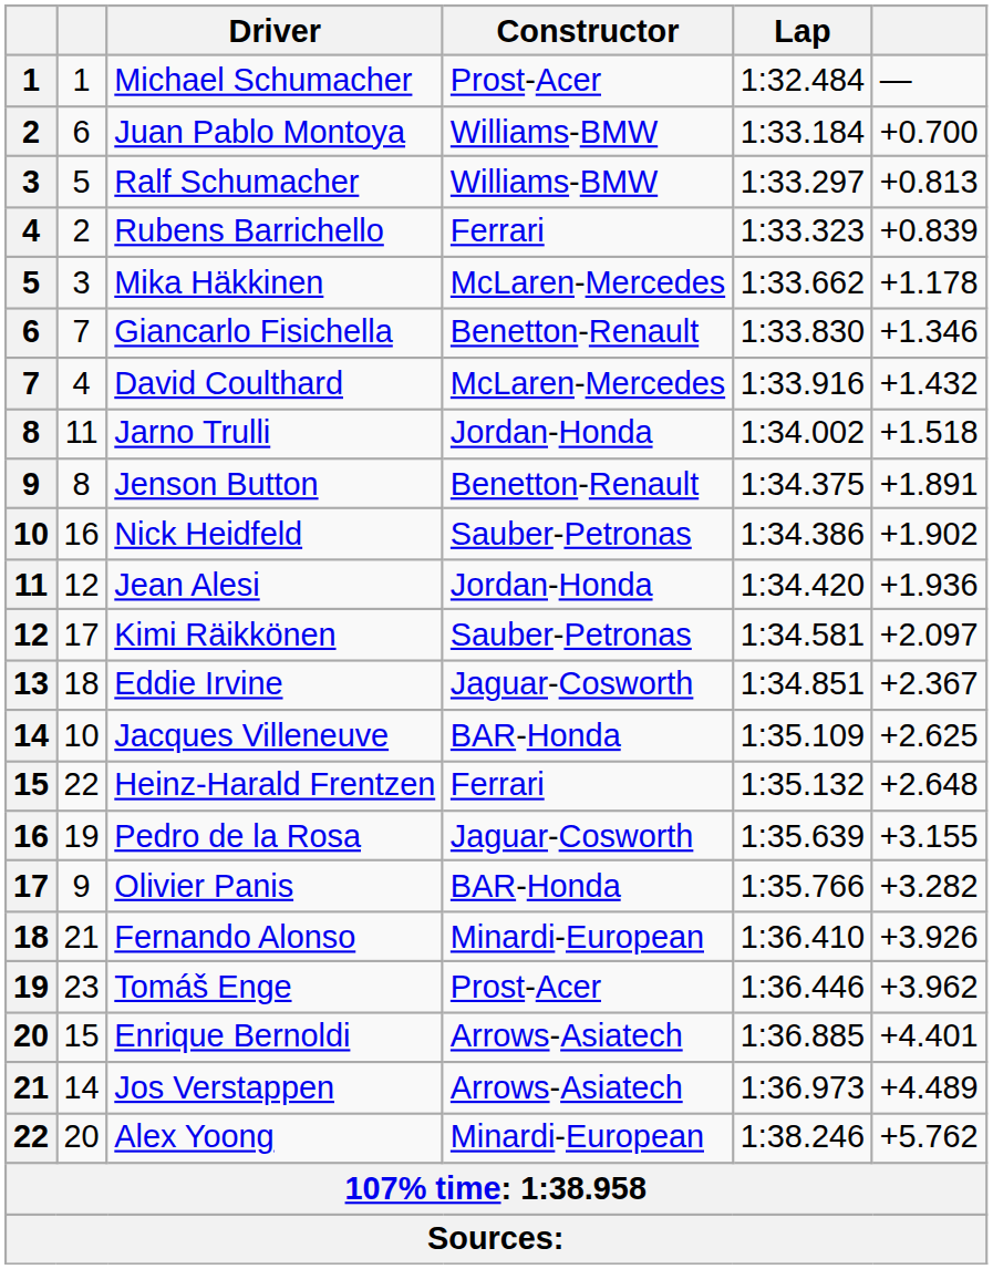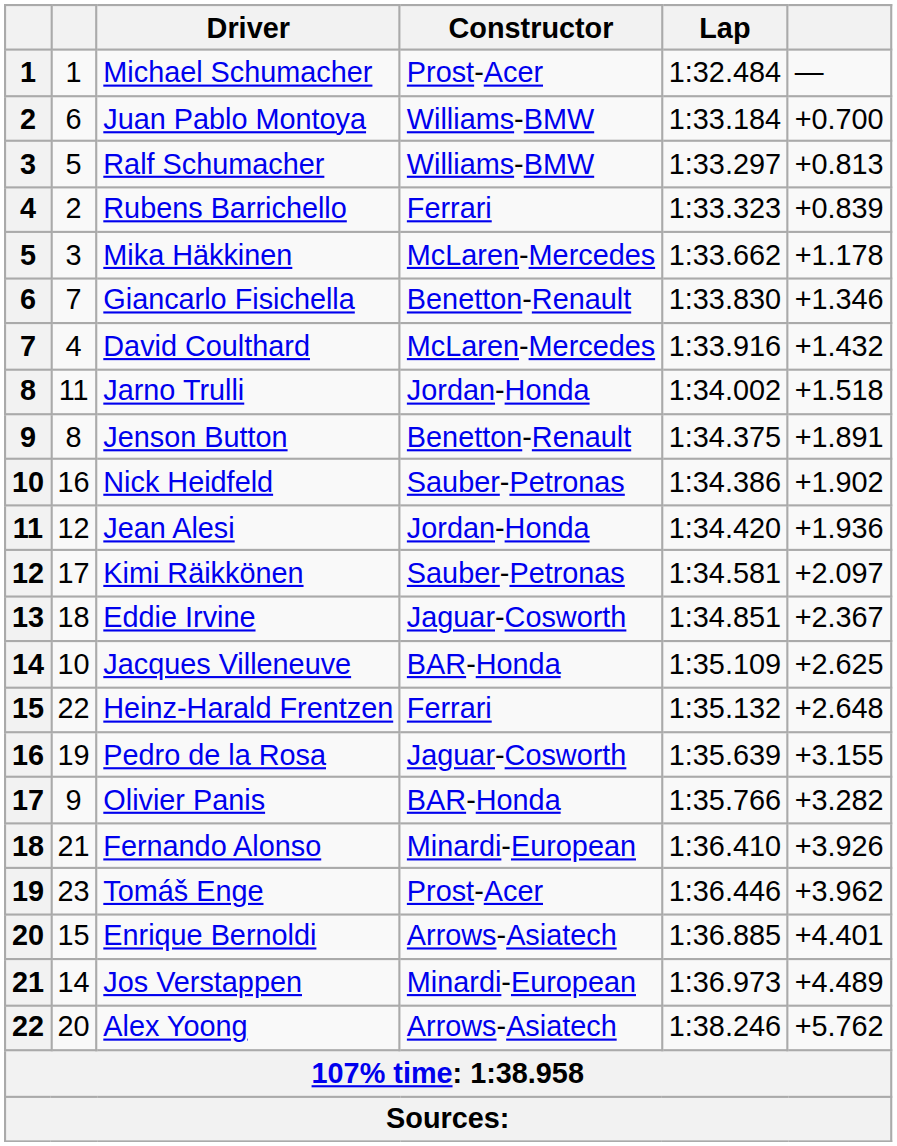 <table class="wikitable sortable" style="font-size: 85%;">
 <tr>
 <th scope="col"></th>
 <th scope="col"></th>
 <th scope="col">Driver</th>
 <th scope="col">Constructor</th>
 <th scope="col">Lap</th>
 <th scope="col"></th>
 </tr>
 <tr>
 <th scope="row">1</th>
 <td align="center">1</td>
 <td data-sort-value="SCHM"> <a href='#'>Michael Schumacher</a></td>
 <td><a href='#'>Prost</a>-<a href='#'>Acer</a></td>
 <td>1:32.484</td>
 <td>—</td>
 </tr>
 <tr>
 <th scope="row">2</th>
 <td align="center">6</td>
 <td data-sort-value="MON"> <a href='#'>Juan Pablo Montoya</a></td>
 <td><a href='#'>Williams</a>-<a href='#'>BMW</a></td>
 <td>1:33.184</td>
 <td>+0.700</td>
 </tr>
 <tr>
 <th scope="row">3</th>
 <td align="center">5</td>
 <td data-sort-value="SCHR"> <a href='#'>Ralf Schumacher</a></td>
 <td><a href='#'>Williams</a>-<a href='#'>BMW</a></td>
 <td>1:33.297</td>
 <td>+0.813</td>
 </tr>
 <tr>
 <th scope="row">4</th>
 <td align="center">2</td>
 <td data-sort-value="BAR"> <a href='#'>Rubens Barrichello</a></td>
 <td><a href='#'>Ferrari</a></td>
 <td>1:33.323</td>
 <td>+0.839</td>
 </tr>
 <tr>
 <th scope="row">5</th>
 <td align="center">3</td>
 <td data-sort-value="HAK"> <a href='#'>Mika Häkkinen</a></td>
 <td><a href='#'>McLaren</a>-<a href='#'>Mercedes</a></td>
 <td>1:33.662</td>
 <td>+1.178</td>
 </tr>
 <tr>
 <th scope="row">6</th>
 <td align="center">7</td>
 <td data-sort-value="FIS"> <a href='#'>Giancarlo Fisichella</a></td>
 <td><a href='#'>Benetton</a>-<a href='#'>Renault</a></td>
 <td>1:33.830</td>
 <td>+1.346</td>
 </tr>
 <tr>
 <th scope="row">7</th>
 <td align="center">4</td>
 <td data-sort-value="COU"> <a href='#'>David Coulthard</a></td>
 <td><a href='#'>McLaren</a>-<a href='#'>Mercedes</a></td>
 <td>1:33.916</td>
 <td>+1.432</td>
 </tr>
 <tr>
 <th scope="row">8</th>
 <td align="center">11</td>
 <td data-sort-value="TRU"> <a href='#'>Jarno Trulli</a></td>
 <td><a href='#'>Jordan</a>-<a href='#'>Honda</a></td>
 <td>1:34.002</td>
 <td>+1.518</td>
 </tr>
 <tr>
 <th scope="row">9</th>
 <td align="center">8</td>
 <td data-sort-value="BUT"> <a href='#'>Jenson Button</a></td>
 <td><a href='#'>Benetton</a>-<a href='#'>Renault</a></td>
 <td>1:34.375</td>
 <td>+1.891</td>
 </tr>
 <tr>
 <th scope="row">10</th>
 <td align="center">16</td>
 <td data-sort-value="HEI"> <a href='#'>Nick Heidfeld</a></td>
 <td><a href='#'>Sauber</a>-<a href='#'>Petronas</a></td>
 <td>1:34.386</td>
 <td>+1.902</td>
 </tr>
 <tr>
 <th scope="row">11</th>
 <td align="center">12</td>
 <td data-sort-value="ALE"> <a href='#'>Jean Alesi</a></td>
 <td><a href='#'>Jordan</a>-<a href='#'>Honda</a></td>
 <td>1:34.420</td>
 <td>+1.936</td>
 </tr>
 <tr>
 <th scope="row">12</th>
 <td align="center">17</td>
 <td data-sort-value="RAI"> <a href='#'>Kimi Räikkönen</a></td>
 <td><a href='#'>Sauber</a>-<a href='#'>Petronas</a></td>
 <td>1:34.581</td>
 <td>+2.097</td>
 </tr>
 <tr>
 <th scope="row">13</th>
 <td align="center">18</td>
 <td data-sort-value="IRV"> <a href='#'>Eddie Irvine</a></td>
 <td><a href='#'>Jaguar</a>-<a href='#'>Cosworth</a></td>
 <td>1:34.851</td>
 <td>+2.367</td>
 </tr>
 <tr>
 <th scope="row">14</th>
 <td align="center">10</td>
 <td data-sort-value="VIL"> <a href='#'>Jacques Villeneuve</a></td>
 <td><a href='#'>BAR</a>-<a href='#'>Honda</a></td>
 <td>1:35.109</td>
 <td>+2.625</td>
 </tr>
 <tr>
 <th scope="row">15</th>
 <td align="center">22</td>
 <td data-sort-value="FRE"> <a href='#'>Heinz-Harald Frentzen</a></td>
 <td><a href='#'>Ferrari</a></td>
 <td>1:35.132</td>
 <td>+2.648</td>
 </tr>
 <tr>
 <th scope="row">16</th>
 <td align="center">19</td>
 <td data-sort-value="DEL"> <a href='#'>Pedro de la Rosa</a></td>
 <td><a href='#'>Jaguar</a>-<a href='#'>Cosworth</a></td>
 <td>1:35.639</td>
 <td>+3.155</td>
 </tr>
 <tr>
 <th scope="row">17</th>
 <td align="center">9</td>
 <td data-sort-value="PAN"> <a href='#'>Olivier Panis</a></td>
 <td><a href='#'>BAR</a>-<a href='#'>Honda</a></td>
 <td>1:35.766</td>
 <td>+3.282</td>
 </tr>
 <tr>
 <th scope="row">18</th>
 <td align="center">21</td>
 <td data-sort-value="ALO"> <a href='#'>Fernando Alonso</a></td>
 <td><a href='#'>Minardi</a>-<a href='#'>European</a></td>
 <td>1:36.410</td>
 <td>+3.926</td>
 </tr>
 <tr>
 <th scope="row">19</th>
 <td align="center">23</td>
 <td data-sort-value="ENG"> <a href='#'>Tomáš Enge</a></td>
 <td><a href='#'>Prost</a>-<a href='#'>Acer</a></td>
 <td>1:36.446</td>
 <td>+3.962</td>
 </tr>
 <tr>
 <th scope="row">20</th>
 <td align="center">15</td>
 <td data-sort-value="BER"> <a href='#'>Enrique Bernoldi</a></td>
 <td><a href='#'>Arrows</a>-<a href='#'>Asiatech</a></td>
 <td>1:36.885</td>
 <td>+4.401</td>
 </tr>
 <tr>
 <th scope="row">21</th>
 <td align="center">14</td>
 <td data-sort-value="VER"> <a href='#'>Jos Verstappen</a></td>
-<td><a href='#'>Arrows</a>-<a href='#'>Asiatech</a></td>
+<td><a href='#'>Minardi</a>-<a href='#'>European</a></td>
 <td>1:36.973</td>
 <td>+4.489</td>
 </tr>
 <tr>
 <th scope="row">22</th>
 <td align="center">20</td>
 <td data-sort-value="YOO"> <a href='#'>Alex Yoong</a></td>
-<td><a href='#'>Minardi</a>-<a href='#'>European</a></td>
+<td><a href='#'>Arrows</a>-<a href='#'>Asiatech</a></td>
 <td>1:38.246</td>
 <td>+5.762</td>
 </tr>
 <tr class="sortbottom">
 <th colspan="6"><a href='#'>107% time</a>: 1:38.958</th>
 </tr>
 <tr class="sortbottom">
 <th colspan="6">Sources:</th>
 </tr>
 </table>
